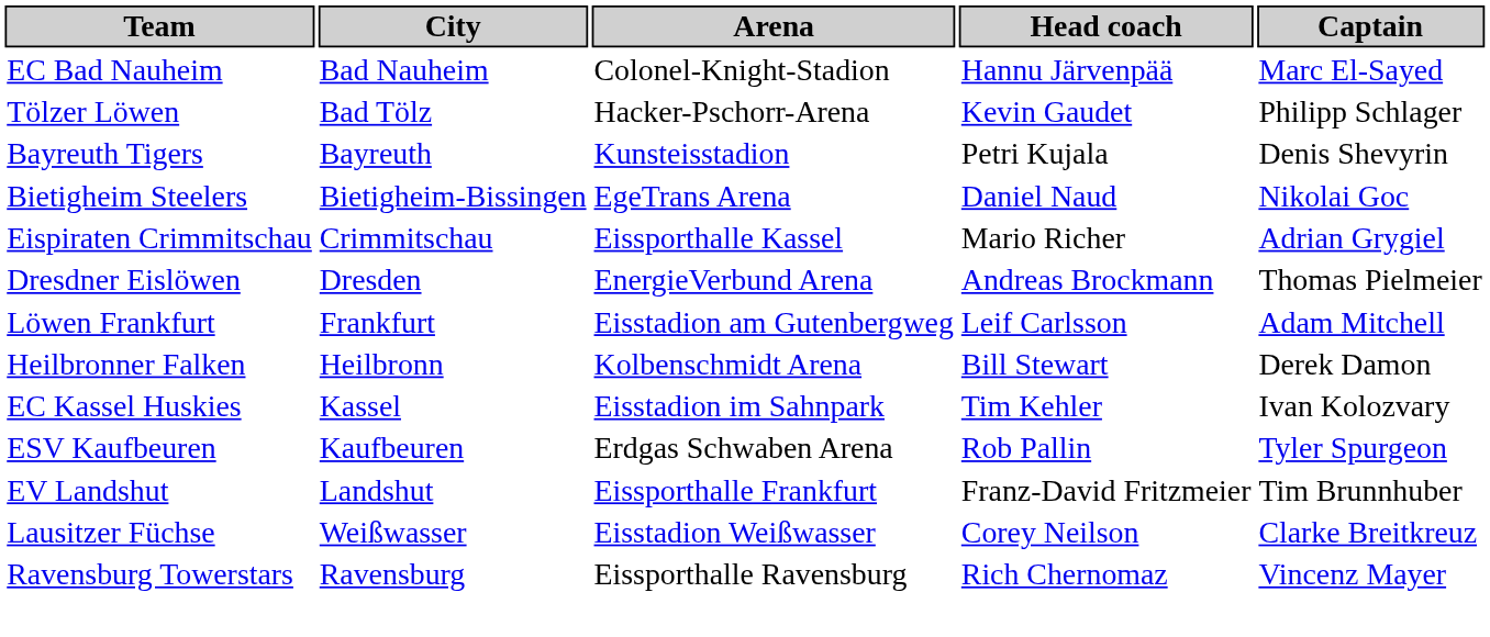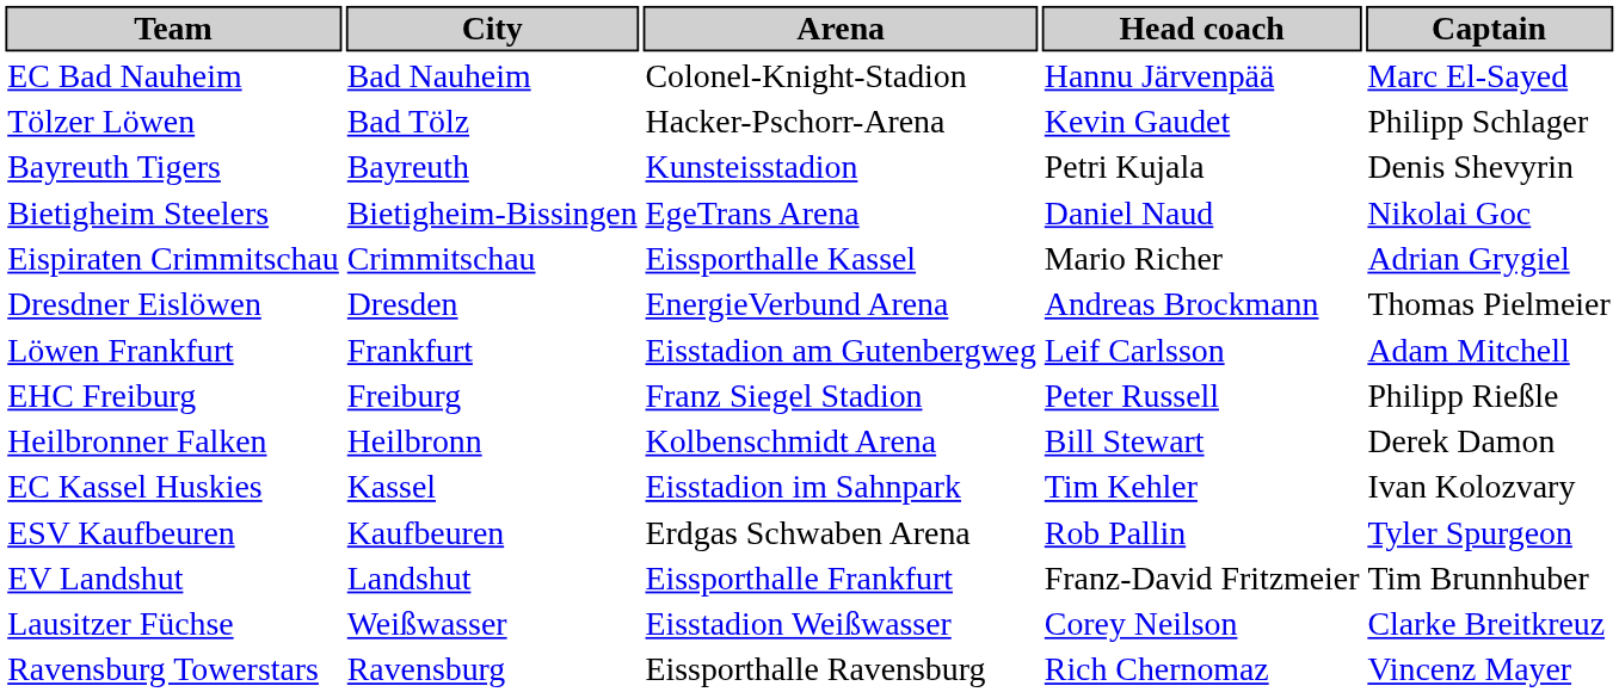 <table class="toccolours">
 <tr>
 </tr>
 <tr>
 <th style="background:#d0d0d0;color:black;border:black 1px solid">Team</th>
 <th style="background:#d0d0d0;color:black;border:black 1px solid">City</th>
 <th style="background:#d0d0d0;color:black;border:black 1px solid">Arena</th>
 <th style="background:#d0d0d0;color:black;border:black 1px solid">Head coach</th>
 <th style="background:#d0d0d0;color:black;border:black 1px solid">Captain</th>
 </tr>
 <tr>
 <td><a href='#'>EC Bad Nauheim</a></td>
 <td> <a href='#'>Bad Nauheim</a></td>
 <td>Colonel-Knight-Stadion</td>
 <td> <a href='#'>Hannu Järvenpää</a></td>
 <td> <a href='#'>Marc El-Sayed</a></td>
 </tr>
 <tr>
 <td><a href='#'>Tölzer Löwen</a></td>
 <td> <a href='#'>Bad Tölz</a></td>
 <td>Hacker-Pschorr-Arena</td>
 <td> <a href='#'>Kevin Gaudet</a></td>
 <td> Philipp Schlager</td>
 </tr>
 <tr>
 <td><a href='#'>Bayreuth Tigers</a></td>
 <td> <a href='#'>Bayreuth</a></td>
 <td><a href='#'>Kunsteisstadion</a></td>
 <td> Petri Kujala</td>
 <td> Denis Shevyrin</td>
 </tr>
 <tr>
 <td><a href='#'>Bietigheim Steelers</a></td>
 <td> <a href='#'>Bietigheim-Bissingen</a></td>
 <td><a href='#'>EgeTrans Arena</a></td>
 <td> <a href='#'>Daniel Naud</a></td>
 <td> <a href='#'>Nikolai Goc</a></td>
 </tr>
 <tr>
 <td><a href='#'>Eispiraten Crimmitschau</a></td>
 <td> <a href='#'>Crimmitschau</a></td>
 <td><a href='#'>Eissporthalle Kassel</a></td>
 <td> Mario Richer</td>
 <td> <a href='#'>Adrian Grygiel</a></td>
 </tr>
 <tr>
 <td><a href='#'>Dresdner Eislöwen</a></td>
 <td> <a href='#'>Dresden</a></td>
 <td><a href='#'>EnergieVerbund Arena</a></td>
 <td> <a href='#'>Andreas Brockmann</a></td>
 <td> Thomas Pielmeier</td>
 </tr>
 <tr>
 <td><a href='#'>Löwen Frankfurt</a></td>
 <td> <a href='#'>Frankfurt</a></td>
 <td><a href='#'>Eisstadion am Gutenbergweg</a></td>
 <td> <a href='#'>Leif Carlsson</a></td>
 <td> <a href='#'>Adam Mitchell</a></td>
 </tr>
 <tr>
+<td><a href='#'>EHC Freiburg</a></td>
+<td> <a href='#'>Freiburg</a></td>
+<td><a href='#'>Franz Siegel Stadion</a></td>
+<td> <a href='#'>Peter Russell</a></td>
+<td> Philipp Rießle</td>
+</tr>
+<tr>
 <td><a href='#'>Heilbronner Falken</a></td>
 <td> <a href='#'>Heilbronn</a></td>
 <td><a href='#'>Kolbenschmidt Arena</a></td>
 <td> <a href='#'>Bill Stewart</a></td>
 <td> Derek Damon</td>
 </tr>
 <tr>
 <td><a href='#'>EC Kassel Huskies</a></td>
 <td> <a href='#'>Kassel</a></td>
 <td><a href='#'>Eisstadion im Sahnpark</a></td>
 <td> <a href='#'>Tim Kehler</a></td>
 <td> Ivan Kolozvary</td>
 </tr>
 <tr>
 <td><a href='#'>ESV Kaufbeuren</a></td>
 <td> <a href='#'>Kaufbeuren</a></td>
 <td>Erdgas Schwaben Arena</td>
 <td> <a href='#'>Rob Pallin</a></td>
 <td> <a href='#'>Tyler Spurgeon</a></td>
 </tr>
 <tr>
 <td><a href='#'>EV Landshut</a></td>
 <td> <a href='#'>Landshut</a></td>
 <td><a href='#'>Eissporthalle Frankfurt</a></td>
 <td> Franz-David Fritzmeier</td>
 <td> Tim Brunnhuber</td>
 </tr>
 <tr>
 <td><a href='#'>Lausitzer Füchse</a></td>
 <td> <a href='#'>Weißwasser</a></td>
 <td><a href='#'>Eisstadion Weißwasser</a></td>
 <td> <a href='#'>Corey Neilson</a></td>
 <td> <a href='#'>Clarke Breitkreuz</a></td>
 </tr>
 <tr>
 <td><a href='#'>Ravensburg Towerstars</a></td>
 <td> <a href='#'>Ravensburg</a></td>
 <td>Eissporthalle Ravensburg</td>
 <td> <a href='#'>Rich Chernomaz</a></td>
 <td> <a href='#'>Vincenz Mayer</a></td>
 </tr>
 </table>
